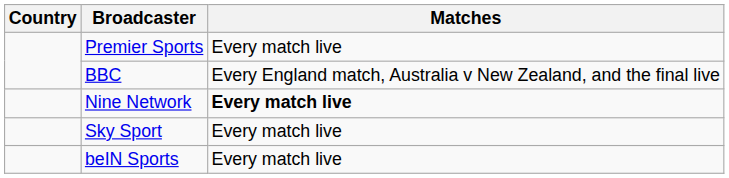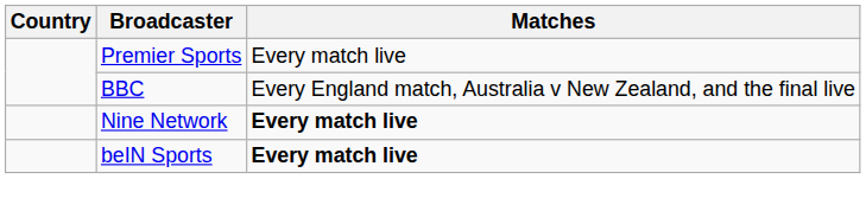 <table class="wikitable">
 <tr>
 <th>Country</th>
 <th>Broadcaster</th>
 <th>Matches</th>
 </tr>
 <tr>
 <td Rowspan=2></td>
 <td><a href='#'>Premier Sports</a></td>
 <td>Every match live</td>
 </tr>
 <tr>
 <td><a href='#'>BBC</a></td>
 <td>Every England match, Australia v New Zealand, and the final live</td>
 </tr>
 <tr>
 <td></td>
 <td><a href='#'>Nine Network</a></td>
 <td><strong>Every match live</strong></td>
 </tr>
 <tr>
 <td></td>
-<td><a href='#'>Sky Sport</a></td>
-<td>Every match live</td>
-</tr>
-<tr>
-<td></td>
 <td><a href='#'>beIN Sports</a></td>
-<td>Every match live</td>
+<td><strong>Every match live</strong></td>
 </tr>
 </table>
